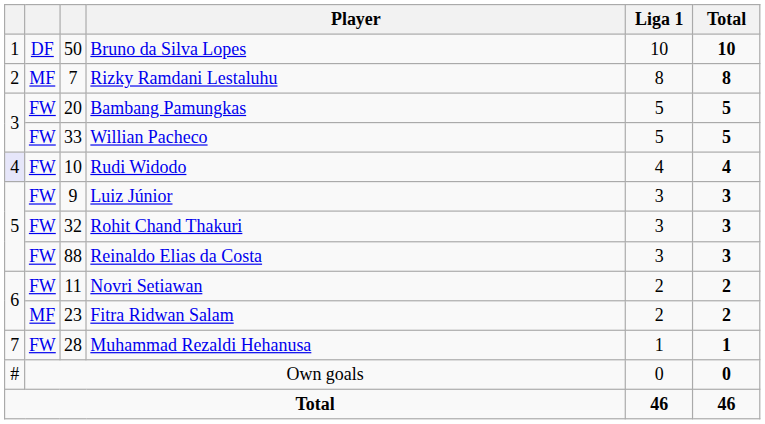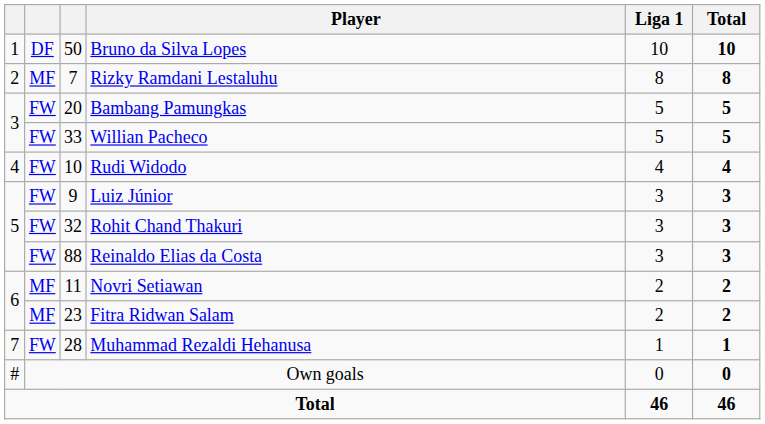 <table class="wikitable sortable" style="font-size: 95%; text-align: center;">
 <tr>
 <th width=10></th>
 <th width=10></th>
 <th width=10></th>
 <th width=450>Player</th>
 <th width=50>Liga 1</th>
 <th width=50>Total</th>
 </tr>
 <tr>
 <td>1</td>
 <td><a href='#'>DF</a></td>
 <td>50</td>
 <td align=left> <a href='#'>Bruno da Silva Lopes</a></td>
 <td>10</td>
 <td><strong>10</strong></td>
 </tr>
 <tr>
 <td>2</td>
 <td><a href='#'>MF</a></td>
 <td>7</td>
 <td align=left> <a href='#'>Rizky Ramdani Lestaluhu</a></td>
 <td>8</td>
 <td><strong>8</strong></td>
 </tr>
 <tr>
 <td rowspan="2">3</td>
 <td><a href='#'>FW</a></td>
 <td>20</td>
 <td align=left> <a href='#'>Bambang Pamungkas</a></td>
 <td>5</td>
 <td><strong>5</strong></td>
 </tr>
 <tr>
 <td><a href='#'>FW</a></td>
 <td>33</td>
 <td align=left> <a href='#'>Willian Pacheco</a></td>
 <td>5</td>
 <td><strong>5</strong></td>
 </tr>
 <tr>
-<td style="background: lavender;">4</td>
+<td>4</td>
 <td><a href='#'>FW</a></td>
 <td>10</td>
 <td align=left> <a href='#'>Rudi Widodo</a></td>
 <td>4</td>
 <td><strong>4</strong></td>
 </tr>
 <tr>
 <td rowspan="3">5</td>
 <td><a href='#'>FW</a></td>
 <td>9</td>
 <td align=left> <a href='#'>Luiz Júnior</a></td>
 <td>3</td>
 <td><strong>3</strong></td>
 </tr>
 <tr>
 <td><a href='#'>FW</a></td>
 <td>32</td>
 <td align=left> <a href='#'>Rohit Chand Thakuri</a></td>
 <td>3</td>
 <td><strong>3</strong></td>
 </tr>
 <tr>
 <td><a href='#'>FW</a></td>
 <td>88</td>
 <td align=left> <a href='#'>Reinaldo Elias da Costa</a></td>
 <td>3</td>
 <td><strong>3</strong></td>
 </tr>
 <tr>
 <td rowspan="2">6</td>
-<td><a href='#'>FW</a></td>
+<td><a href='#'>MF</a></td>
 <td>11</td>
 <td align=left> <a href='#'>Novri Setiawan</a></td>
 <td>2</td>
 <td><strong>2</strong></td>
 </tr>
 <tr>
 <td><a href='#'>MF</a></td>
 <td>23</td>
 <td align=left> <a href='#'>Fitra Ridwan Salam</a></td>
 <td>2</td>
 <td><strong>2</strong></td>
 </tr>
 <tr>
 <td>7</td>
 <td><a href='#'>FW</a></td>
 <td>28</td>
 <td align=left> <a href='#'>Muhammad Rezaldi Hehanusa</a></td>
 <td>1</td>
 <td><strong>1</strong></td>
 </tr>
 <tr>
 <td>#</td>
 <td colspan="3">Own goals</td>
 <td>0</td>
 <td><strong>0</strong></td>
 </tr>
 <tr class="sortbottom">
 <td colspan=4><strong>Total</strong></td>
 <td><strong>46</strong></td>
 <td><strong>46</strong></td>
 </tr>
 </table>
